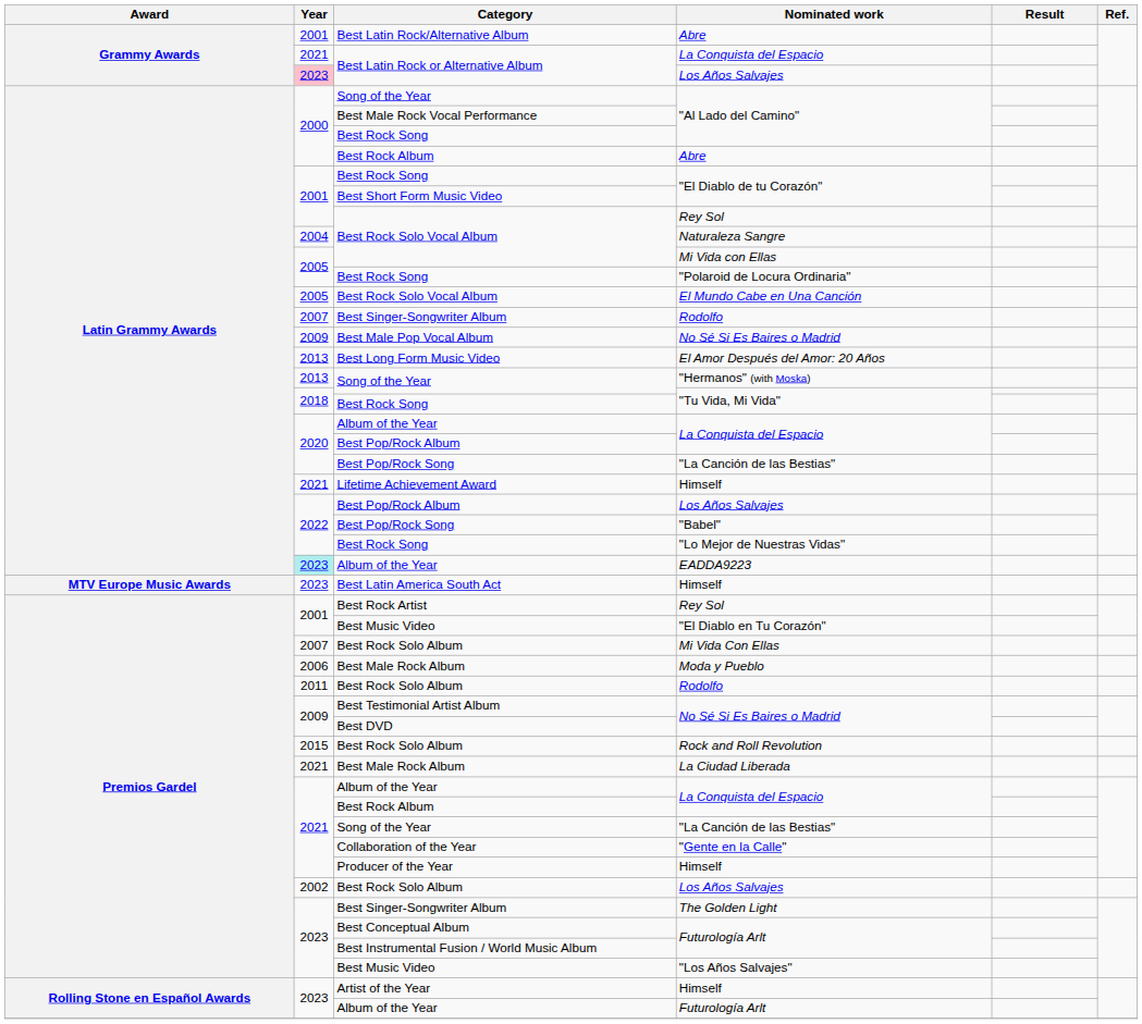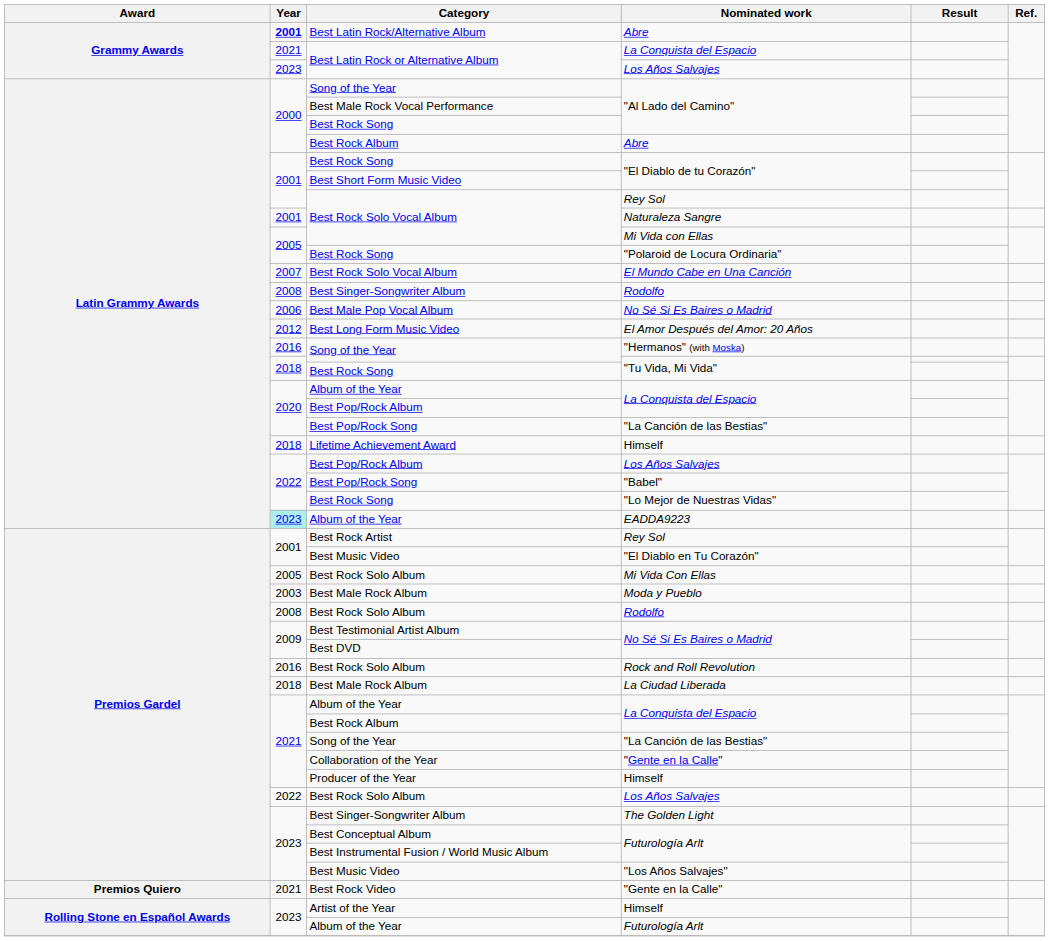 <table class="wikitable sortable plainrowheaders" style="width:90%;">
 <tr>
 <th style="width:22%;">Award</th>
 <th width=3%>Year</th>
 <th style="width:26%;">Category</th>
 <th style="width:24%;">Nominated work</th>
 <th style="width:8%;">Result</th>
 <th style="width:3%;">Ref.</th>
 </tr>
 <tr>
 <th scope="row" rowspan="3"><a href='#'>Grammy Awards</a></th>
-<td style="text-align:center;"><a href='#'>2001</a></td>
+<td style="text-align:center;"><strong><a href='#'>2001</a></strong></td>
 <td><a href='#'>Best Latin Rock/Alternative Album</a></td>
 <td><em><a href='#'>Abre</a></em></td>
 <td></td>
 <td rowspan="3"></td>
 </tr>
 <tr>
 <td style="text-align:center;"><a href='#'>2021</a></td>
 <td rowspan="2"><a href='#'>Best Latin Rock or Alternative Album</a></td>
 <td><em><a href='#'>La Conquista del Espacio</a></em></td>
 <td></td>
 </tr>
 <tr>
-<td align="center" style="background: pink;"><a href='#'>2023</a></td>
+<td align="center"><a href='#'>2023</a></td>
 <td><em><a href='#'>Los Años Salvajes</a></em></td>
 <td></td>
 </tr>
 <tr>
 <th scope="row" rowspan="25"><a href='#'>Latin Grammy Awards</a> </th>
 <td rowspan="4" style="text-align:center;"><a href='#'>2000</a></td>
 <td><a href='#'>Song of the Year</a></td>
 <td rowspan="3">"Al Lado del Camino"</td>
 <td></td>
 <td rowspan="4"></td>
 </tr>
 <tr>
 <td>Best Male Rock Vocal Performance</td>
 <td></td>
 </tr>
 <tr>
 <td><a href='#'>Best Rock Song</a></td>
 <td></td>
 </tr>
 <tr>
 <td><a href='#'>Best Rock Album</a></td>
 <td><em><a href='#'>Abre</a></em></td>
 <td></td>
 </tr>
 <tr>
 <td rowspan="3" style="text-align:center;"><a href='#'>2001</a></td>
 <td><a href='#'>Best Rock Song</a></td>
 <td rowspan="2">"El Diablo de tu Corazón"</td>
 <td></td>
 <td rowspan="3"></td>
 </tr>
 <tr>
 <td><a href='#'>Best Short Form Music Video</a></td>
 <td></td>
 </tr>
 <tr>
 <td rowspan="3"><a href='#'>Best Rock Solo Vocal Album</a></td>
 <td><em>Rey Sol</em></td>
 <td></td>
 </tr>
 <tr>
-<td style="text-align:center;"><a href='#'>2004</a></td>
+<td style="text-align:center;"><a href='#'>2001</a></td>
 <td><em>Naturaleza Sangre</em></td>
 <td></td>
 <td></td>
 </tr>
 <tr>
 <td rowspan="2" style="text-align:center;"><a href='#'>2005</a></td>
 <td><em>Mi Vida con Ellas</em></td>
 <td></td>
 <td rowspan="2"></td>
 </tr>
 <tr>
 <td><a href='#'>Best Rock Song</a></td>
 <td>"Polaroid de Locura Ordinaria"</td>
 <td></td>
 </tr>
 <tr>
-<td style="text-align:center;"><a href='#'>2005</a></td>
+<td style="text-align:center;"><a href='#'>2007</a></td>
 <td><a href='#'>Best Rock Solo Vocal Album</a></td>
 <td><em><a href='#'>El Mundo Cabe en Una Canción</a></em></td>
 <td></td>
 <td></td>
 </tr>
 <tr>
-<td style="text-align:center;"><a href='#'>2007</a></td>
+<td style="text-align:center;"><a href='#'>2008</a></td>
 <td><a href='#'>Best Singer-Songwriter Album</a></td>
 <td><em><a href='#'>Rodolfo</a></em></td>
 <td></td>
 <td></td>
 </tr>
 <tr>
-<td style="text-align:center;"><a href='#'>2009</a></td>
+<td style="text-align:center;"><a href='#'>2006</a></td>
 <td><a href='#'>Best Male Pop Vocal Album</a></td>
 <td><em><a href='#'>No Sé Si Es Baires o Madrid</a></em></td>
 <td></td>
 <td></td>
 </tr>
 <tr>
-<td style="text-align:center;"><a href='#'>2013</a></td>
+<td style="text-align:center;"><a href='#'>2012</a></td>
 <td><a href='#'>Best Long Form Music Video</a></td>
 <td><em>El Amor Después del Amor: 20 Años</em></td>
 <td></td>
 <td></td>
 </tr>
 <tr>
-<td style="text-align:center;"><a href='#'>2013</a></td>
+<td style="text-align:center;"><a href='#'>2016</a></td>
 <td rowspan="2"><a href='#'>Song of the Year</a></td>
 <td>"Hermanos" <small>(with <a href='#'>Moska</a>)</small></td>
 <td></td>
 <td></td>
 </tr>
 <tr>
 <td rowspan="2" style="text-align:center;"><a href='#'>2018</a></td>
 <td rowspan="2">"Tu Vida, Mi Vida"</td>
 <td></td>
 <td rowspan="2"></td>
 </tr>
 <tr>
 <td><a href='#'>Best Rock Song</a></td>
 <td></td>
 </tr>
 <tr>
 <td rowspan="3" style="text-align:center;"><a href='#'>2020</a></td>
 <td><a href='#'>Album of the Year</a></td>
 <td rowspan="2"><em><a href='#'>La Conquista del Espacio</a></em></td>
 <td></td>
 <td rowspan="3"></td>
 </tr>
 <tr>
 <td><a href='#'>Best Pop/Rock Album</a></td>
 <td></td>
 </tr>
 <tr>
 <td><a href='#'>Best Pop/Rock Song</a></td>
 <td>"La Canción de las Bestias"</td>
 <td></td>
 </tr>
 <tr>
-<td style="text-align:center;"><a href='#'>2021</a></td>
+<td style="text-align:center;"><a href='#'>2018</a></td>
 <td><a href='#'>Lifetime Achievement Award</a></td>
 <td>Himself</td>
 <td></td>
 <td></td>
 </tr>
 <tr>
 <td rowspan="3" style="text-align:center;"><a href='#'>2022</a></td>
 <td><a href='#'>Best Pop/Rock Album</a></td>
 <td><em><a href='#'>Los Años Salvajes</a></em></td>
 <td></td>
 <td rowspan="3"></td>
 </tr>
 <tr>
 <td><a href='#'>Best Pop/Rock Song</a></td>
 <td>"Babel"</td>
 <td></td>
 </tr>
 <tr>
 <td><a href='#'>Best Rock Song</a></td>
 <td>"Lo Mejor de Nuestras Vidas"</td>
 <td></td>
 </tr>
 <tr>
 <td align="center" style="background: paleturquoise;"><a href='#'>2023</a></td>
 <td><a href='#'>Album of the Year</a></td>
 <td><em>EADDA9223</em></td>
 <td></td>
 <td></td>
 </tr>
 <tr>
-<th scope="row"><a href='#'>MTV Europe Music Awards</a></th>
-<td align="center"><a href='#'>2023</a></td>
-<td><a href='#'>Best Latin America South Act</a></td>
-<td>Himself</td>
-<td></td>
-<td></td>
-</tr>
-<tr>
 <th scope="row" rowspan="19"><a href='#'>Premios Gardel</a></th>
 <td rowspan="2" align="center">2001</td>
 <td>Best Rock Artist</td>
 <td><em>Rey Sol</em></td>
 <td></td>
 <td rowspan="2"></td>
 </tr>
 <tr>
 <td>Best Music Video</td>
 <td>"El Diablo en Tu Corazón"</td>
 <td></td>
 </tr>
 <tr>
-<td align="center">2007</td>
+<td align="center">2005</td>
 <td>Best Rock Solo Album</td>
 <td><em>Mi Vida Con Ellas</em></td>
 <td></td>
 <td></td>
 </tr>
 <tr>
-<td align="center">2006</td>
+<td align="center">2003</td>
 <td>Best Male Rock Album</td>
 <td><em>Moda y Pueblo</em></td>
 <td></td>
 <td></td>
 </tr>
 <tr>
-<td align="center">2011</td>
+<td align="center">2008</td>
 <td>Best Rock Solo Album</td>
 <td><em><a href='#'>Rodolfo</a></em></td>
 <td></td>
 <td></td>
 </tr>
 <tr>
 <td rowspan="2" align="center">2009</td>
 <td>Best Testimonial Artist Album</td>
 <td rowspan="2"><em><a href='#'>No Sé Si Es Baires o Madrid</a></em></td>
 <td></td>
 <td rowspan="2"></td>
 </tr>
 <tr>
 <td>Best DVD</td>
 <td></td>
 </tr>
 <tr>
-<td align="center">2015</td>
+<td align="center">2016</td>
 <td>Best Rock Solo Album</td>
 <td><em>Rock and Roll Revolution</em></td>
 <td></td>
 <td></td>
 </tr>
 <tr>
-<td align="center">2021</td>
+<td align="center">2018</td>
 <td>Best Male Rock Album</td>
 <td><em>La Ciudad Liberada</em></td>
 <td></td>
 <td></td>
 </tr>
 <tr>
 <td rowspan="5" align="center"><a href='#'>2021</a></td>
 <td>Album of the Year</td>
 <td rowspan="2"><em><a href='#'>La Conquista del Espacio</a></em></td>
 <td></td>
 <td rowspan="5"></td>
 </tr>
 <tr>
 <td>Best Rock Album</td>
 <td></td>
 </tr>
 <tr>
 <td>Song of the Year</td>
 <td>"La Canción de las Bestias"</td>
 <td></td>
 </tr>
 <tr>
 <td>Collaboration of the Year</td>
 <td>"<a href='#'>Gente en la Calle</a>" </td>
 <td></td>
 </tr>
 <tr>
 <td>Producer of the Year</td>
 <td>Himself </td>
 <td></td>
 </tr>
 <tr>
-<td align="center">2002</td>
+<td align="center">2022</td>
 <td>Best Rock Solo Album</td>
 <td><em><a href='#'>Los Años Salvajes</a></em></td>
 <td></td>
 <td></td>
 </tr>
 <tr>
 <td rowspan="4" align="center">2023</td>
 <td>Best Singer-Songwriter Album</td>
 <td><em>The Golden Light</em></td>
 <td></td>
 <td rowspan="4"></td>
 </tr>
 <tr>
 <td>Best Conceptual Album</td>
 <td rowspan="2"><em>Futurología Arlt</em></td>
 <td></td>
 </tr>
 <tr>
 <td>Best Instrumental Fusion / World Music Album</td>
 <td></td>
 </tr>
 <tr>
 <td>Best Music Video</td>
 <td>"Los Años Salvajes"</td>
 <td></td>
 </tr>
 <tr>
+<th scope="row">Premios Quiero</th>
+<td align="center">2021</td>
+<td>Best Rock Video</td>
+<td>"Gente en la Calle" </td>
+<td></td>
+<td></td>
+</tr>
+<tr>
 <th scope="row" rowspan="2"><a href='#'>Rolling Stone en Español Awards</a></th>
 <td align="center" rowspan="2">2023</td>
 <td>Artist of the Year</td>
 <td>Himself</td>
 <td></td>
 <td rowspan="2"></td>
 </tr>
 <tr>
 <td>Album of the Year</td>
 <td><em>Futurología Arlt</em></td>
 <td></td>
 </tr>
 <tr>
 </tr>
 </table>
